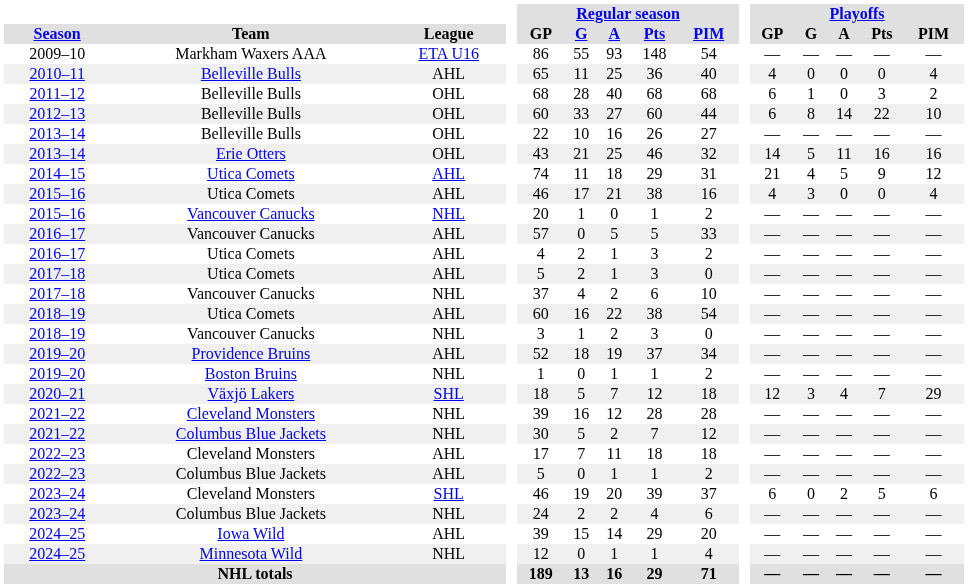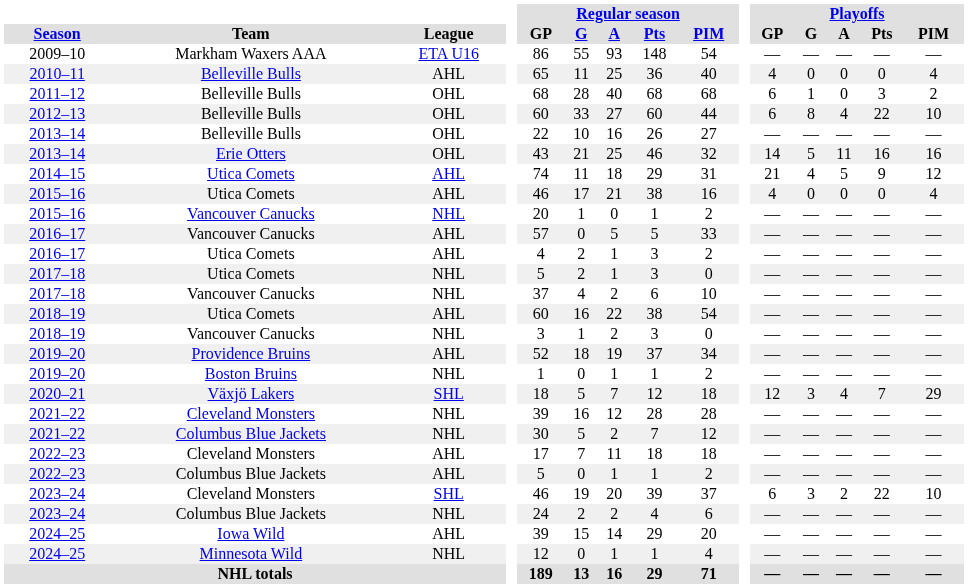 <table border="0" cellpadding="1" cellspacing="0" style="text-align:center; width:60em;">
 <tr style="background:#e0e0e0;">
 <th colspan="3"  bgcolor="#ffffff"> </th>
 <th rowspan="99" bgcolor="#ffffff"> </th>
 <th colspan="5"><a href='#'>Regular season</a></th>
 <th rowspan="99" bgcolor="#ffffff"> </th>
 <th colspan="5"><a href='#'>Playoffs</a></th>
 </tr>
 <tr style="background:#e0e0e0;">
 <th><a href='#'>Season</a></th>
 <th>Team</th>
 <th>League</th>
 <th>GP</th>
 <th><a href='#'>G</a></th>
 <th><a href='#'>A</a></th>
 <th><a href='#'>Pts</a></th>
 <th><a href='#'>PIM</a></th>
 <th>GP</th>
 <th>G</th>
 <th>A</th>
 <th>Pts</th>
 <th>PIM</th>
 </tr>
 <tr>
 <td>2009–10</td>
 <td>Markham Waxers AAA</td>
 <td><a href='#'>ETA U16</a></td>
 <td>86</td>
 <td>55</td>
 <td>93</td>
 <td>148</td>
 <td>54</td>
 <td>—</td>
 <td>—</td>
 <td>—</td>
 <td>—</td>
 <td>—</td>
 </tr>
 <tr>
 </tr>
 <tr bgcolor="#f0f0f0">
 <td><a href='#'>2010–11</a></td>
 <td><a href='#'>Belleville Bulls</a></td>
 <td>AHL</td>
 <td>65</td>
 <td>11</td>
 <td>25</td>
 <td>36</td>
 <td>40</td>
 <td>4</td>
 <td>0</td>
 <td>0</td>
 <td>0</td>
 <td>4</td>
 </tr>
 <tr>
 <td><a href='#'>2011–12</a></td>
 <td>Belleville Bulls</td>
 <td>OHL</td>
 <td>68</td>
 <td>28</td>
 <td>40</td>
 <td>68</td>
 <td>68</td>
 <td>6</td>
 <td>1</td>
 <td>0</td>
 <td>3</td>
 <td>2</td>
 </tr>
 <tr bgcolor="#f0f0f0">
 <td><a href='#'>2012–13</a></td>
 <td>Belleville Bulls</td>
 <td>OHL</td>
 <td>60</td>
 <td>33</td>
 <td>27</td>
 <td>60</td>
 <td>44</td>
 <td>6</td>
 <td>8</td>
-<td>14</td>
+<td>4</td>
 <td>22</td>
 <td>10</td>
 </tr>
 <tr>
 <td><a href='#'>2013–14</a></td>
 <td>Belleville Bulls</td>
 <td>OHL</td>
 <td>22</td>
 <td>10</td>
 <td>16</td>
 <td>26</td>
 <td>27</td>
 <td>—</td>
 <td>—</td>
 <td>—</td>
 <td>—</td>
 <td>—</td>
 </tr>
 <tr bgcolor="#f0f0f0">
 <td><a href='#'>2013–14</a></td>
 <td><a href='#'>Erie Otters</a></td>
 <td>OHL</td>
 <td>43</td>
 <td>21</td>
 <td>25</td>
 <td>46</td>
 <td>32</td>
 <td>14</td>
 <td>5</td>
 <td>11</td>
 <td>16</td>
 <td>16</td>
 </tr>
 <tr>
 <td><a href='#'>2014–15</a></td>
 <td><a href='#'>Utica Comets</a></td>
 <td><a href='#'>AHL</a></td>
 <td>74</td>
 <td>11</td>
 <td>18</td>
 <td>29</td>
 <td>31</td>
 <td>21</td>
 <td>4</td>
 <td>5</td>
 <td>9</td>
 <td>12</td>
 </tr>
 <tr bgcolor="#f0f0f0">
 <td><a href='#'>2015–16</a></td>
 <td>Utica Comets</td>
 <td>AHL</td>
 <td>46</td>
 <td>17</td>
 <td>21</td>
 <td>38</td>
 <td>16</td>
 <td>4</td>
-<td>3</td>
+<td>0</td>
 <td>0</td>
 <td>0</td>
 <td>4</td>
 </tr>
 <tr>
 <td><a href='#'>2015–16</a></td>
 <td><a href='#'>Vancouver Canucks</a></td>
 <td><a href='#'>NHL</a></td>
 <td>20</td>
 <td>1</td>
 <td>0</td>
 <td>1</td>
 <td>2</td>
 <td>—</td>
 <td>—</td>
 <td>—</td>
 <td>—</td>
 <td>—</td>
 </tr>
 <tr bgcolor="#f0f0f0">
 <td><a href='#'>2016–17</a></td>
 <td>Vancouver Canucks</td>
 <td>AHL</td>
 <td>57</td>
 <td>0</td>
 <td>5</td>
 <td>5</td>
 <td>33</td>
 <td>—</td>
 <td>—</td>
 <td>—</td>
 <td>—</td>
 <td>—</td>
 </tr>
 <tr>
 <td><a href='#'>2016–17</a></td>
 <td>Utica Comets</td>
 <td>AHL</td>
 <td>4</td>
 <td>2</td>
 <td>1</td>
 <td>3</td>
 <td>2</td>
 <td>—</td>
 <td>—</td>
 <td>—</td>
 <td>—</td>
 <td>—</td>
 </tr>
 <tr bgcolor="#f0f0f0">
 <td><a href='#'>2017–18</a></td>
 <td>Utica Comets</td>
-<td>AHL</td>
+<td>NHL</td>
 <td>5</td>
 <td>2</td>
 <td>1</td>
 <td>3</td>
 <td>0</td>
 <td>—</td>
 <td>—</td>
 <td>—</td>
 <td>—</td>
 <td>—</td>
 </tr>
 <tr>
 <td><a href='#'>2017–18</a></td>
 <td>Vancouver Canucks</td>
 <td>NHL</td>
 <td>37</td>
 <td>4</td>
 <td>2</td>
 <td>6</td>
 <td>10</td>
 <td>—</td>
 <td>—</td>
 <td>—</td>
 <td>—</td>
 <td>—</td>
 </tr>
 <tr bgcolor="#f0f0f0">
 <td><a href='#'>2018–19</a></td>
 <td>Utica Comets</td>
 <td>AHL</td>
 <td>60</td>
 <td>16</td>
 <td>22</td>
 <td>38</td>
 <td>54</td>
 <td>—</td>
 <td>—</td>
 <td>—</td>
 <td>—</td>
 <td>—</td>
 </tr>
 <tr>
 <td><a href='#'>2018–19</a></td>
 <td>Vancouver Canucks</td>
 <td>NHL</td>
 <td>3</td>
 <td>1</td>
 <td>2</td>
 <td>3</td>
 <td>0</td>
 <td>—</td>
 <td>—</td>
 <td>—</td>
 <td>—</td>
 <td>—</td>
 </tr>
 <tr bgcolor="#f0f0f0">
 <td><a href='#'>2019–20</a></td>
 <td><a href='#'>Providence Bruins</a></td>
 <td>AHL</td>
 <td>52</td>
 <td>18</td>
 <td>19</td>
 <td>37</td>
 <td>34</td>
 <td>—</td>
 <td>—</td>
 <td>—</td>
 <td>—</td>
 <td>—</td>
 </tr>
 <tr>
 <td><a href='#'>2019–20</a></td>
 <td><a href='#'>Boston Bruins</a></td>
 <td>NHL</td>
 <td>1</td>
 <td>0</td>
 <td>1</td>
 <td>1</td>
 <td>2</td>
 <td>—</td>
 <td>—</td>
 <td>—</td>
 <td>—</td>
 <td>—</td>
 </tr>
 <tr bgcolor="#f0f0f0">
 <td><a href='#'>2020–21</a></td>
 <td><a href='#'>Växjö Lakers</a></td>
 <td><a href='#'>SHL</a></td>
 <td>18</td>
 <td>5</td>
 <td>7</td>
 <td>12</td>
 <td>18</td>
 <td>12</td>
 <td>3</td>
 <td>4</td>
 <td>7</td>
 <td>29</td>
 </tr>
 <tr>
 <td><a href='#'>2021–22</a></td>
 <td><a href='#'>Cleveland Monsters</a></td>
 <td>NHL</td>
 <td>39</td>
 <td>16</td>
 <td>12</td>
 <td>28</td>
 <td>28</td>
 <td>—</td>
 <td>—</td>
 <td>—</td>
 <td>—</td>
 <td>—</td>
 </tr>
 <tr bgcolor="#f0f0f0">
 <td><a href='#'>2021–22</a></td>
 <td><a href='#'>Columbus Blue Jackets</a></td>
 <td>NHL</td>
 <td>30</td>
 <td>5</td>
 <td>2</td>
 <td>7</td>
 <td>12</td>
 <td>—</td>
 <td>—</td>
 <td>—</td>
 <td>—</td>
 <td>—</td>
 </tr>
 <tr>
 <td><a href='#'>2022–23</a></td>
 <td>Cleveland Monsters</td>
 <td>AHL</td>
 <td>17</td>
 <td>7</td>
 <td>11</td>
 <td>18</td>
 <td>18</td>
 <td>—</td>
 <td>—</td>
 <td>—</td>
 <td>—</td>
 <td>—</td>
 </tr>
 <tr bgcolor="#f0f0f0">
 <td><a href='#'>2022–23</a></td>
 <td>Columbus Blue Jackets</td>
 <td>AHL</td>
 <td>5</td>
 <td>0</td>
 <td>1</td>
 <td>1</td>
 <td>2</td>
 <td>—</td>
 <td>—</td>
 <td>—</td>
 <td>—</td>
 <td>—</td>
 </tr>
 <tr>
 <td><a href='#'>2023–24</a></td>
 <td>Cleveland Monsters</td>
 <td><a href='#'>SHL</a></td>
 <td>46</td>
 <td>19</td>
 <td>20</td>
 <td>39</td>
 <td>37</td>
 <td>6</td>
-<td>0</td>
+<td>3</td>
 <td>2</td>
-<td>5</td>
-<td>6</td>
+<td>22</td>
+<td>10</td>
 </tr>
 <tr bgcolor="#f0f0f0">
 <td><a href='#'>2023–24</a></td>
 <td>Columbus Blue Jackets</td>
 <td>NHL</td>
 <td>24</td>
 <td>2</td>
 <td>2</td>
 <td>4</td>
 <td>6</td>
 <td>—</td>
 <td>—</td>
 <td>—</td>
 <td>—</td>
 <td>—</td>
 </tr>
 <tr>
 <td><a href='#'>2024–25</a></td>
 <td><a href='#'>Iowa Wild</a></td>
 <td>AHL</td>
 <td>39</td>
 <td>15</td>
 <td>14</td>
 <td>29</td>
 <td>20</td>
 <td>—</td>
 <td>—</td>
 <td>—</td>
 <td>—</td>
 <td>—</td>
 </tr>
 <tr bgcolor="#f0f0f0">
 <td><a href='#'>2024–25</a></td>
 <td><a href='#'>Minnesota Wild</a></td>
 <td>NHL</td>
 <td>12</td>
 <td>0</td>
 <td>1</td>
 <td>1</td>
 <td>4</td>
 <td>—</td>
 <td>—</td>
 <td>—</td>
 <td>—</td>
 <td>—</td>
 </tr>
 <tr bgcolor="#e0e0e0">
 <th colspan="3">NHL totals</th>
 <th>189</th>
 <th>13</th>
 <th>16</th>
 <th>29</th>
 <th>71</th>
 <th>—</th>
 <th>—</th>
 <th>—</th>
 <th>—</th>
 <th>—</th>
 </tr>
 </table>
